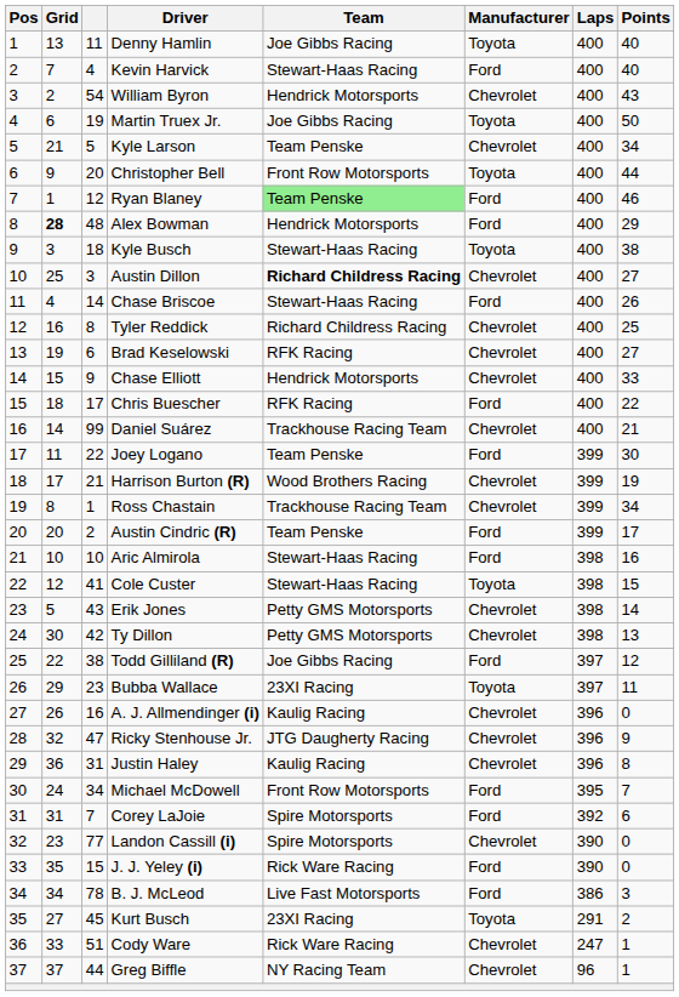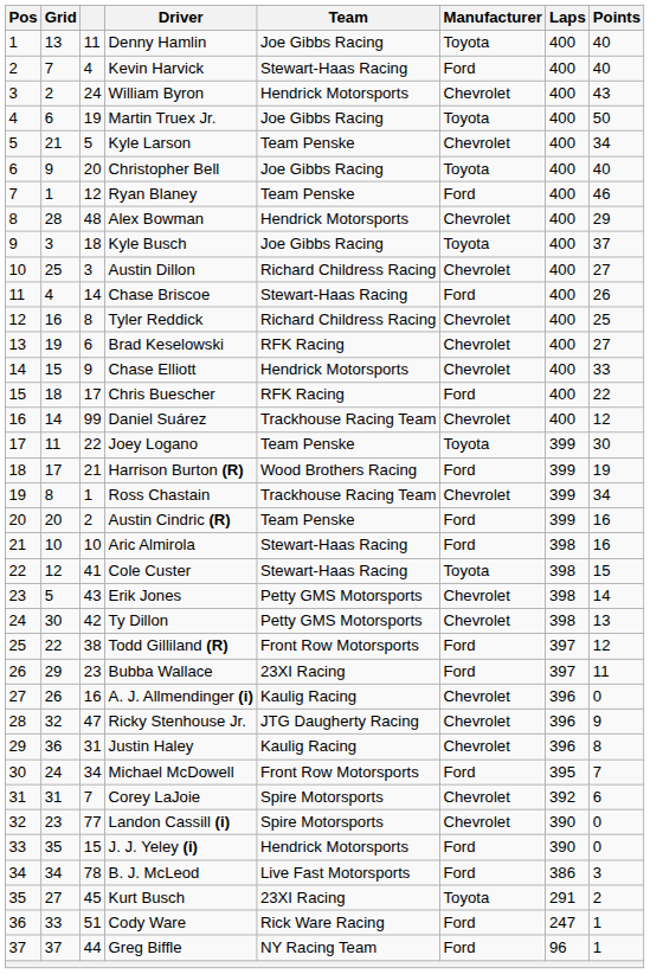 <table class="wikitable" style="font-size:98%">
 <tr>
 <th>Pos</th>
 <th>Grid</th>
 <th></th>
 <th>Driver</th>
 <th>Team</th>
 <th>Manufacturer</th>
 <th>Laps</th>
 <th>Points</th>
 </tr>
 <tr>
 <td>1</td>
 <td>13</td>
 <td>11</td>
 <td>Denny Hamlin</td>
 <td>Joe Gibbs Racing</td>
 <td>Toyota</td>
 <td>400</td>
 <td>40</td>
 </tr>
 <tr>
 <td>2</td>
 <td>7</td>
 <td>4</td>
 <td>Kevin Harvick</td>
 <td>Stewart-Haas Racing</td>
 <td>Ford</td>
 <td>400</td>
 <td>40</td>
 </tr>
 <tr>
 <td>3</td>
 <td>2</td>
-<td>54</td>
+<td>24</td>
 <td>William Byron</td>
 <td>Hendrick Motorsports</td>
 <td>Chevrolet</td>
 <td>400</td>
 <td>43</td>
 </tr>
 <tr>
 <td>4</td>
 <td>6</td>
 <td>19</td>
 <td>Martin Truex Jr.</td>
 <td>Joe Gibbs Racing</td>
 <td>Toyota</td>
 <td>400</td>
 <td>50</td>
 </tr>
 <tr>
 <td>5</td>
 <td>21</td>
 <td>5</td>
 <td>Kyle Larson</td>
 <td>Team Penske</td>
 <td>Chevrolet</td>
 <td>400</td>
 <td>34</td>
 </tr>
 <tr>
 <td>6</td>
 <td>9</td>
 <td>20</td>
 <td>Christopher Bell</td>
-<td>Front Row Motorsports</td>
+<td>Joe Gibbs Racing</td>
 <td>Toyota</td>
 <td>400</td>
-<td>44</td>
+<td>40</td>
 </tr>
 <tr>
 <td>7</td>
 <td>1</td>
 <td>12</td>
 <td>Ryan Blaney</td>
-<td style="background: lightgreen;">Team Penske</td>
+<td>Team Penske</td>
 <td>Ford</td>
 <td>400</td>
 <td>46</td>
 </tr>
 <tr>
 <td>8</td>
-<td><strong>28</strong></td>
+<td>28</td>
 <td>48</td>
 <td>Alex Bowman</td>
 <td>Hendrick Motorsports</td>
-<td>Ford</td>
+<td>Chevrolet</td>
 <td>400</td>
 <td>29</td>
 </tr>
 <tr>
 <td>9</td>
 <td>3</td>
 <td>18</td>
 <td>Kyle Busch</td>
-<td>Stewart-Haas Racing</td>
+<td>Joe Gibbs Racing</td>
 <td>Toyota</td>
 <td>400</td>
-<td>38</td>
+<td>37</td>
 </tr>
 <tr>
 <td>10</td>
 <td>25</td>
 <td>3</td>
 <td>Austin Dillon</td>
-<td><strong>Richard Childress Racing</strong></td>
+<td>Richard Childress Racing</td>
 <td>Chevrolet</td>
 <td>400</td>
 <td>27</td>
 </tr>
 <tr>
 <td>11</td>
 <td>4</td>
 <td>14</td>
 <td>Chase Briscoe</td>
 <td>Stewart-Haas Racing</td>
 <td>Ford</td>
 <td>400</td>
 <td>26</td>
 </tr>
 <tr>
 <td>12</td>
 <td>16</td>
 <td>8</td>
 <td>Tyler Reddick</td>
 <td>Richard Childress Racing</td>
 <td>Chevrolet</td>
 <td>400</td>
 <td>25</td>
 </tr>
 <tr>
 <td>13</td>
 <td>19</td>
 <td>6</td>
 <td>Brad Keselowski</td>
 <td>RFK Racing</td>
 <td>Chevrolet</td>
 <td>400</td>
 <td>27</td>
 </tr>
 <tr>
 <td>14</td>
 <td>15</td>
 <td>9</td>
 <td>Chase Elliott</td>
 <td>Hendrick Motorsports</td>
 <td>Chevrolet</td>
 <td>400</td>
 <td>33</td>
 </tr>
 <tr>
 <td>15</td>
 <td>18</td>
 <td>17</td>
 <td>Chris Buescher</td>
 <td>RFK Racing</td>
 <td>Ford</td>
 <td>400</td>
 <td>22</td>
 </tr>
 <tr>
 <td>16</td>
 <td>14</td>
 <td>99</td>
 <td>Daniel Suárez</td>
 <td>Trackhouse Racing Team</td>
 <td>Chevrolet</td>
 <td>400</td>
-<td>21</td>
+<td>12</td>
 </tr>
 <tr>
 <td>17</td>
 <td>11</td>
 <td>22</td>
 <td>Joey Logano</td>
 <td>Team Penske</td>
-<td>Ford</td>
+<td>Toyota</td>
 <td>399</td>
 <td>30</td>
 </tr>
 <tr>
 <td>18</td>
 <td>17</td>
 <td>21</td>
 <td>Harrison Burton <strong>(R)</strong></td>
 <td>Wood Brothers Racing</td>
-<td>Chevrolet</td>
+<td>Ford</td>
 <td>399</td>
 <td>19</td>
 </tr>
 <tr>
 <td>19</td>
 <td>8</td>
 <td>1</td>
 <td>Ross Chastain</td>
 <td>Trackhouse Racing Team</td>
 <td>Chevrolet</td>
 <td>399</td>
 <td>34</td>
 </tr>
 <tr>
 <td>20</td>
 <td>20</td>
 <td>2</td>
 <td>Austin Cindric <strong>(R)</strong></td>
 <td>Team Penske</td>
 <td>Ford</td>
 <td>399</td>
-<td>17</td>
+<td>16</td>
 </tr>
 <tr>
 <td>21</td>
 <td>10</td>
 <td>10</td>
 <td>Aric Almirola</td>
 <td>Stewart-Haas Racing</td>
 <td>Ford</td>
 <td>398</td>
 <td>16</td>
 </tr>
 <tr>
 <td>22</td>
 <td>12</td>
 <td>41</td>
 <td>Cole Custer</td>
 <td>Stewart-Haas Racing</td>
 <td>Toyota</td>
 <td>398</td>
 <td>15</td>
 </tr>
 <tr>
 <td>23</td>
 <td>5</td>
 <td>43</td>
 <td>Erik Jones</td>
 <td>Petty GMS Motorsports</td>
 <td>Chevrolet</td>
 <td>398</td>
 <td>14</td>
 </tr>
 <tr>
 <td>24</td>
 <td>30</td>
 <td>42</td>
 <td>Ty Dillon</td>
 <td>Petty GMS Motorsports</td>
 <td>Chevrolet</td>
 <td>398</td>
 <td>13</td>
 </tr>
 <tr>
 <td>25</td>
 <td>22</td>
 <td>38</td>
 <td>Todd Gilliland <strong>(R)</strong></td>
-<td>Joe Gibbs Racing</td>
+<td>Front Row Motorsports</td>
 <td>Ford</td>
 <td>397</td>
 <td>12</td>
 </tr>
 <tr>
 <td>26</td>
 <td>29</td>
 <td>23</td>
 <td>Bubba Wallace</td>
 <td>23XI Racing</td>
-<td>Toyota</td>
+<td>Ford</td>
 <td>397</td>
 <td>11</td>
 </tr>
 <tr>
 <td>27</td>
 <td>26</td>
 <td>16</td>
 <td>A. J. Allmendinger <strong>(i)</strong></td>
 <td>Kaulig Racing</td>
 <td>Chevrolet</td>
 <td>396</td>
 <td>0</td>
 </tr>
 <tr>
 <td>28</td>
 <td>32</td>
 <td>47</td>
 <td>Ricky Stenhouse Jr.</td>
 <td>JTG Daugherty Racing</td>
 <td>Chevrolet</td>
 <td>396</td>
 <td>9</td>
 </tr>
 <tr>
 <td>29</td>
 <td>36</td>
 <td>31</td>
 <td>Justin Haley</td>
 <td>Kaulig Racing</td>
 <td>Chevrolet</td>
 <td>396</td>
 <td>8</td>
 </tr>
 <tr>
 <td>30</td>
 <td>24</td>
 <td>34</td>
 <td>Michael McDowell</td>
 <td>Front Row Motorsports</td>
 <td>Ford</td>
 <td>395</td>
 <td>7</td>
 </tr>
 <tr>
 <td>31</td>
 <td>31</td>
 <td>7</td>
 <td>Corey LaJoie</td>
 <td>Spire Motorsports</td>
-<td>Ford</td>
+<td>Chevrolet</td>
 <td>392</td>
 <td>6</td>
 </tr>
 <tr>
 <td>32</td>
 <td>23</td>
 <td>77</td>
 <td>Landon Cassill <strong>(i)</strong></td>
 <td>Spire Motorsports</td>
 <td>Chevrolet</td>
 <td>390</td>
 <td>0</td>
 </tr>
 <tr>
 <td>33</td>
 <td>35</td>
 <td>15</td>
 <td>J. J. Yeley <strong>(i)</strong></td>
-<td>Rick Ware Racing</td>
+<td>Hendrick Motorsports</td>
 <td>Ford</td>
 <td>390</td>
 <td>0</td>
 </tr>
 <tr>
 <td>34</td>
 <td>34</td>
 <td>78</td>
 <td>B. J. McLeod</td>
 <td>Live Fast Motorsports</td>
 <td>Ford</td>
 <td>386</td>
 <td>3</td>
 </tr>
 <tr>
 <td>35</td>
 <td>27</td>
 <td>45</td>
 <td>Kurt Busch</td>
 <td>23XI Racing</td>
 <td>Toyota</td>
 <td>291</td>
 <td>2</td>
 </tr>
 <tr>
 <td>36</td>
 <td>33</td>
 <td>51</td>
 <td>Cody Ware</td>
 <td>Rick Ware Racing</td>
-<td>Chevrolet</td>
+<td>Ford</td>
 <td>247</td>
 <td>1</td>
 </tr>
 <tr>
 <td>37</td>
 <td>37</td>
 <td>44</td>
 <td>Greg Biffle</td>
 <td>NY Racing Team</td>
-<td>Chevrolet</td>
+<td>Ford</td>
 <td>96</td>
 <td>1</td>
 </tr>
 <tr>
 <th colspan="8"></th>
 </tr>
 </table>
